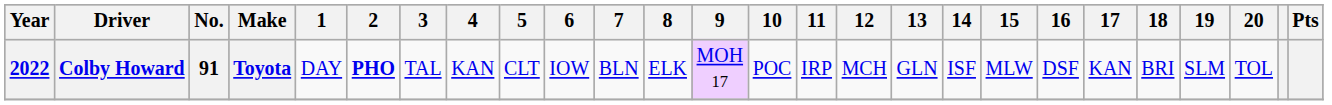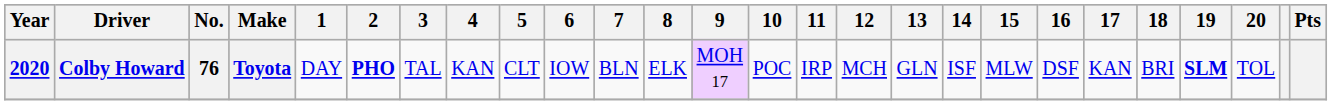 <table class="wikitable" style="text-align:center; font-size:75%">
 <tr>
 <th>Year</th>
 <th>Driver</th>
 <th>No.</th>
 <th>Make</th>
 <th>1</th>
 <th>2</th>
 <th>3</th>
 <th>4</th>
 <th>5</th>
 <th>6</th>
 <th>7</th>
 <th>8</th>
 <th>9</th>
 <th>10</th>
 <th>11</th>
 <th>12</th>
 <th>13</th>
 <th>14</th>
 <th>15</th>
 <th>16</th>
 <th>17</th>
 <th>18</th>
 <th>19</th>
 <th>20</th>
 <th></th>
 <th>Pts</th>
 </tr>
 <tr>
-<th><a href='#'>2022</a></th>
+<th><a href='#'>2020</a></th>
 <th><a href='#'>Colby Howard</a></th>
-<th>91</th>
+<th>76</th>
 <th><a href='#'>Toyota</a></th>
 <td><a href='#'>DAY</a></td>
 <td><strong><a href='#'>PHO</a></strong></td>
 <td><a href='#'>TAL</a></td>
 <td><a href='#'>KAN</a></td>
 <td><a href='#'>CLT</a></td>
 <td><a href='#'>IOW</a></td>
 <td><a href='#'>BLN</a></td>
 <td><a href='#'>ELK</a></td>
 <td style="background:#EFCFFF;"><a href='#'>MOH</a><br><small>17</small></td>
 <td><a href='#'>POC</a></td>
 <td><a href='#'>IRP</a></td>
 <td><a href='#'>MCH</a></td>
 <td><a href='#'>GLN</a></td>
 <td><a href='#'>ISF</a></td>
 <td><a href='#'>MLW</a></td>
 <td><a href='#'>DSF</a></td>
 <td><a href='#'>KAN</a></td>
 <td><a href='#'>BRI</a></td>
-<td><a href='#'>SLM</a></td>
+<td><strong><a href='#'>SLM</a></strong></td>
 <td><a href='#'>TOL</a></td>
 <th></th>
 <th></th>
 </tr>
 <tr>
 </tr>
 </table>
